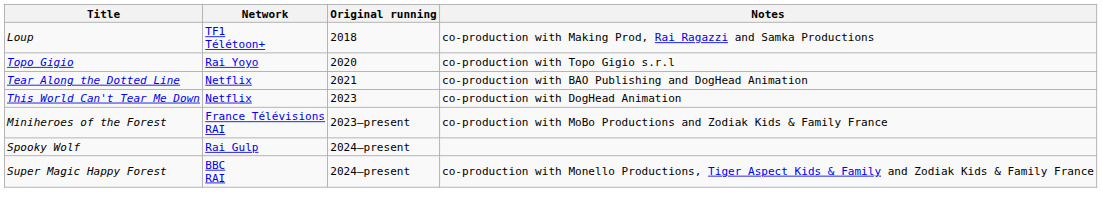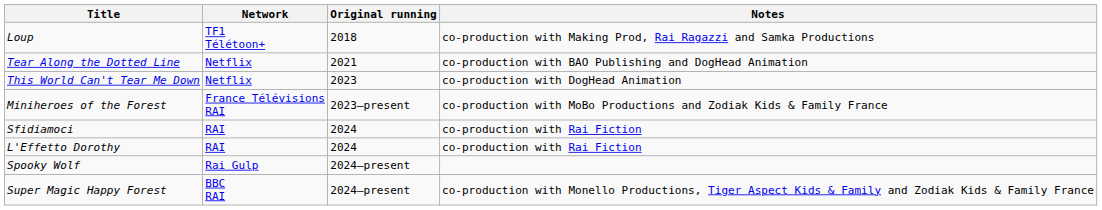 <table class="wikitable sortable">
 <tr>
 <th>Title</th>
 <th>Network</th>
 <th>Original running</th>
 <th>Notes</th>
 </tr>
 <tr>
 <td><em>Loup</em></td>
 <td><a href='#'>TF1</a><br><a href='#'>Télétoon+</a></td>
 <td>2018</td>
 <td>co-production with Making Prod, <a href='#'>Rai Ragazzi</a> and Samka Productions</td>
-</tr>
-<tr>
-<td><em><a href='#'>Topo Gigio</a></em></td>
-<td><a href='#'>Rai Yoyo</a></td>
-<td>2020</td>
-<td>co-production with Topo Gigio s.r.l</td>
 </tr>
 <tr>
 <td><em><a href='#'>Tear Along the Dotted Line</a></em></td>
 <td><a href='#'>Netflix</a></td>
 <td>2021</td>
 <td>co-production with BAO Publishing and DogHead Animation</td>
 </tr>
 <tr>
 <td><em><a href='#'>This World Can't Tear Me Down</a></em></td>
 <td><a href='#'>Netflix</a></td>
 <td>2023</td>
 <td>co-production with DogHead Animation</td>
 </tr>
 <tr>
 <td><em>Miniheroes of the Forest</em></td>
 <td><a href='#'>France Télévisions</a><br><a href='#'>RAI</a></td>
 <td>2023–present</td>
 <td>co-production with MoBo Productions and Zodiak Kids & Family France</td>
 </tr>
 <tr>
+<td><em>Sfidiamoci</em></td>
+<td><a href='#'>RAI</a></td>
+<td>2024</td>
+<td>co-production with <a href='#'>Rai Fiction</a></td>
+</tr>
+<tr>
+<td><em>L'Effetto Dorothy</em></td>
+<td><a href='#'>RAI</a></td>
+<td>2024</td>
+<td>co-production with <a href='#'>Rai Fiction</a></td>
+</tr>
+<tr>
 <td><em>Spooky Wolf</em></td>
 <td><a href='#'>Rai Gulp</a></td>
 <td>2024–present</td>
 <td></td>
 </tr>
 <tr>
 <td><em>Super Magic Happy Forest</em></td>
 <td><a href='#'>BBC</a><br><a href='#'>RAI</a></td>
 <td>2024–present</td>
 <td>co-production with Monello Productions, <a href='#'>Tiger Aspect Kids & Family</a> and Zodiak Kids & Family France</td>
 </tr>
 </table>
